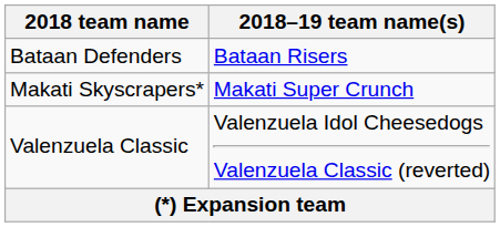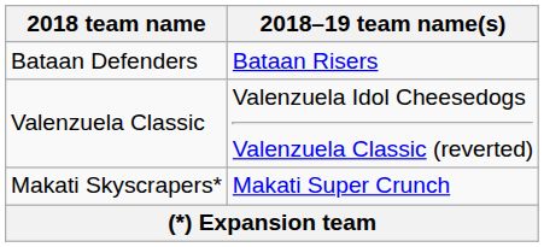 <table class="wikitable">
 <tr>
 <th>2018 team name</th>
 <th>2018–19 team name(s)</th>
 </tr>
 <tr>
 <td>Bataan Defenders</td>
 <td><a href='#'>Bataan Risers</a></td>
 </tr>
 <tr>
+<td>Valenzuela Classic</td>
+<td>Valenzuela Idol Cheesedogs <hr> <a href='#'>Valenzuela Classic</a> (reverted)</td>
+</tr>
+<tr>
 <td>Makati Skyscrapers*</td>
 <td><a href='#'>Makati Super Crunch</a></td>
-</tr>
-<tr>
-<td>Valenzuela Classic</td>
-<td>Valenzuela Idol Cheesedogs <hr> <a href='#'>Valenzuela Classic</a> (reverted)</td>
 </tr>
 <tr>
 <th colspan=2>(*) Expansion team</th>
 </tr>
 </table>
